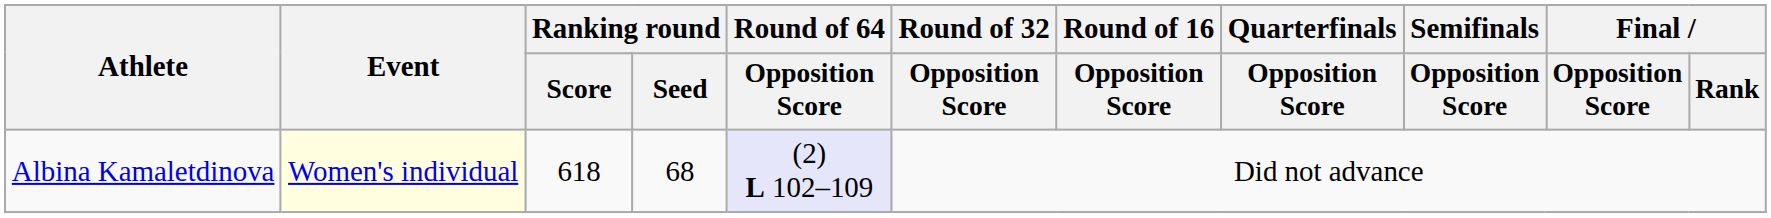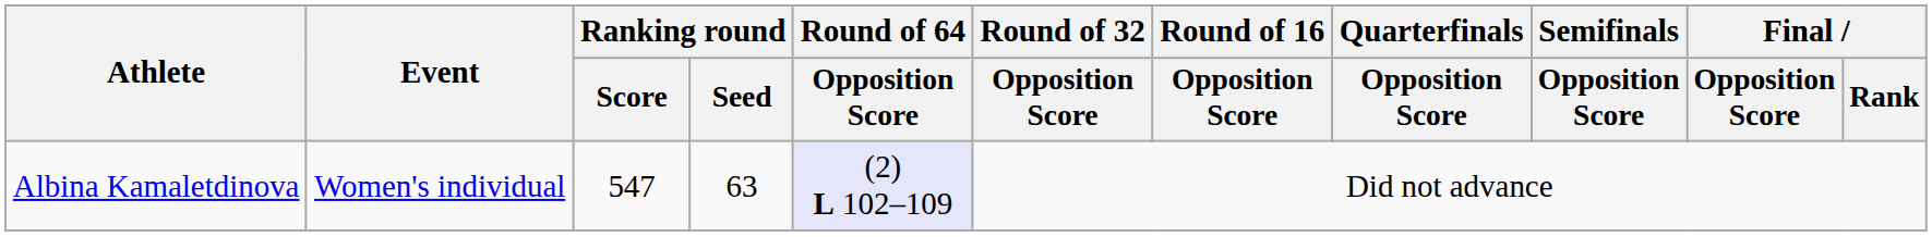 <table class="wikitable" style="font-size:90%">
 <tr>
 <th rowspan="2">Athlete</th>
 <th rowspan="2">Event</th>
 <th colspan="2">Ranking round</th>
 <th>Round of 64</th>
 <th>Round of 32</th>
 <th>Round of 16</th>
 <th>Quarterfinals</th>
 <th>Semifinals</th>
 <th colspan="2">Final / </th>
 </tr>
 <tr style="font-size:95%">
 <th>Score</th>
 <th>Seed</th>
 <th>Opposition<br>Score</th>
 <th>Opposition<br>Score</th>
 <th>Opposition<br>Score</th>
 <th>Opposition<br>Score</th>
 <th>Opposition<br>Score</th>
 <th>Opposition<br>Score</th>
 <th>Rank</th>
 </tr>
 <tr align=center>
 <td align=left><a href='#'>Albina Kamaletdinova</a></td>
-<td align=left style="background: lightyellow;"><a href='#'>Women's individual</a></td>
-<td>618</td>
-<td>68</td>
+<td align=left><a href='#'>Women's individual</a></td>
+<td>547</td>
+<td>63</td>
 <td style="background: lavender;"> (2)<br><strong>L</strong> 102–109</td>
 <td colspan=6>Did not advance</td>
 </tr>
 </table>
